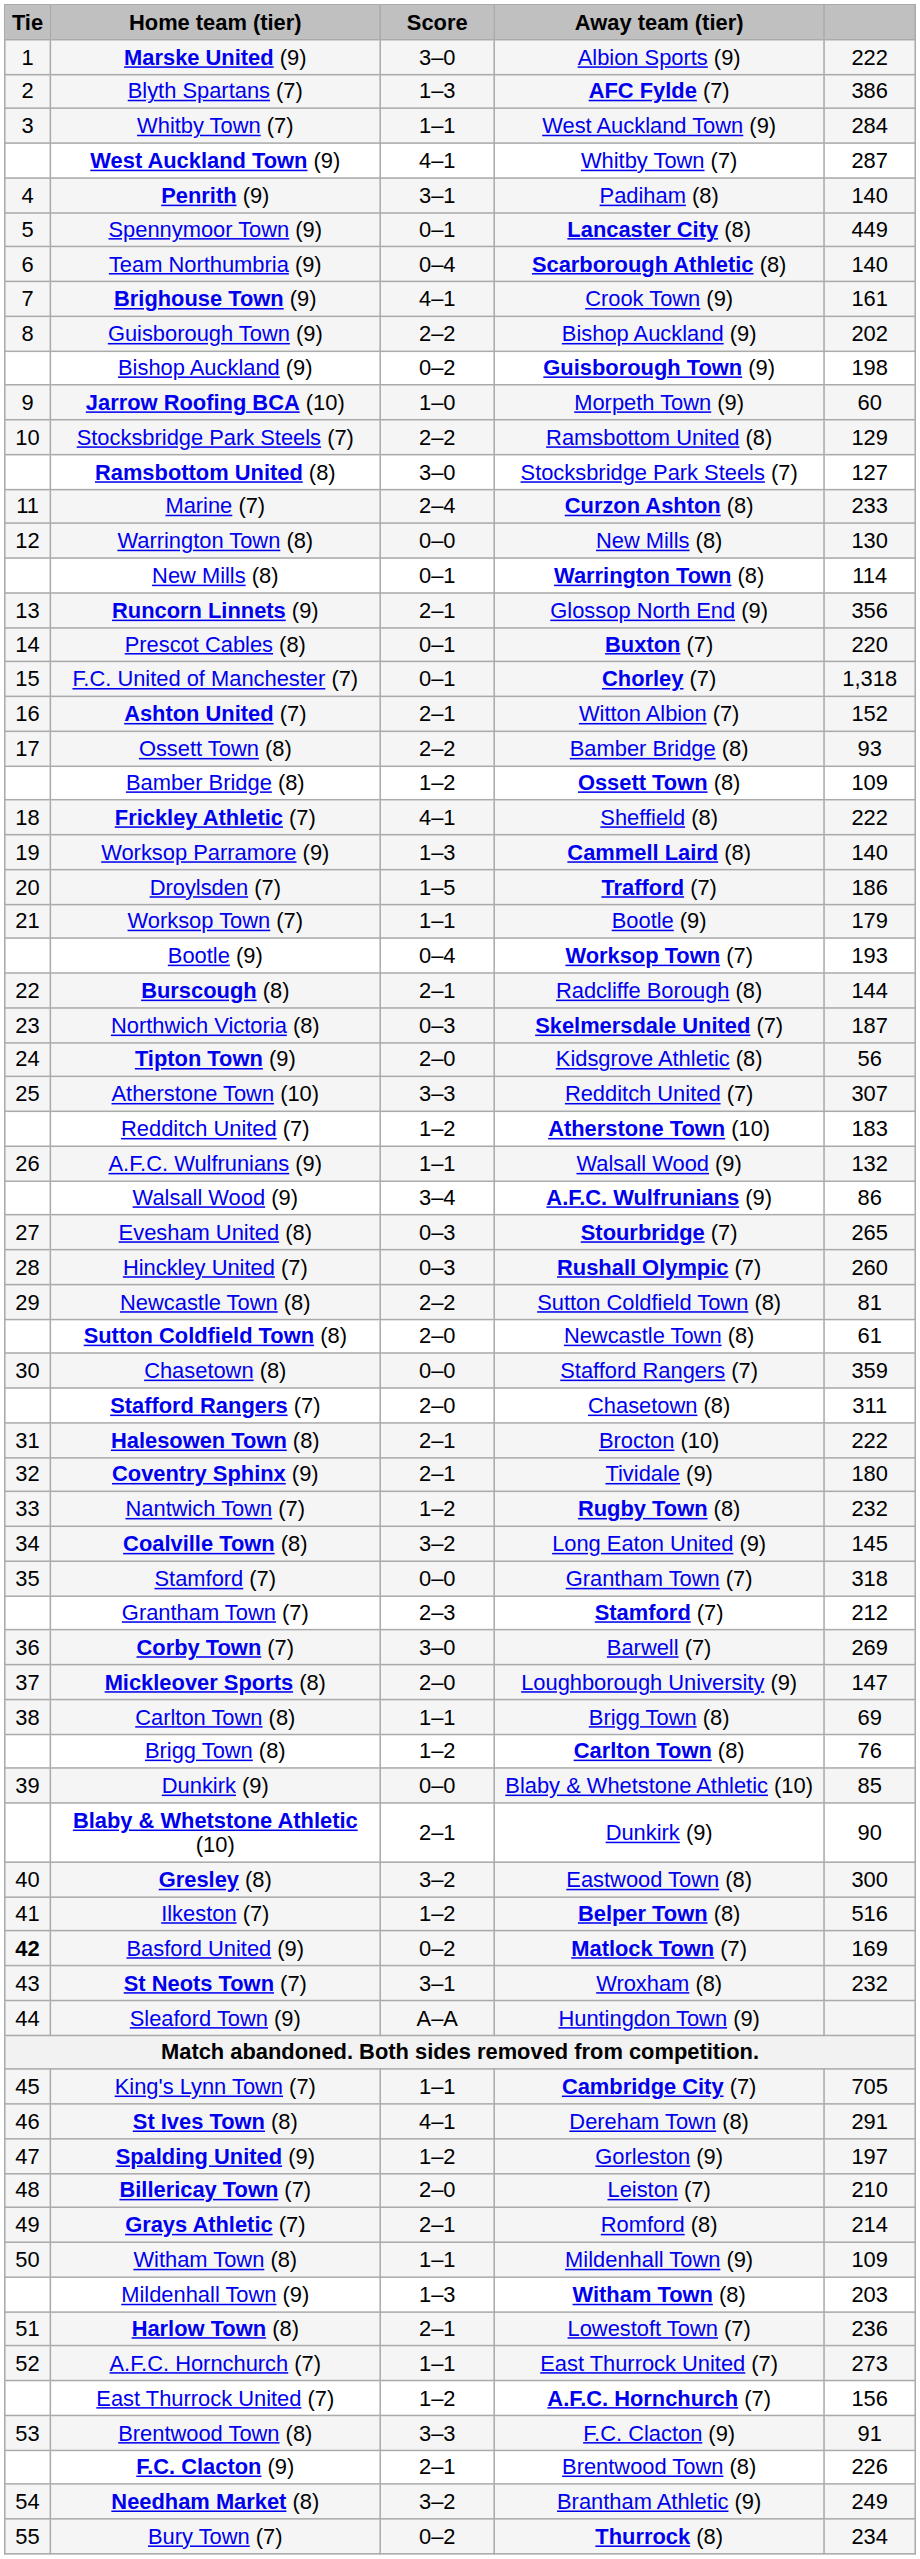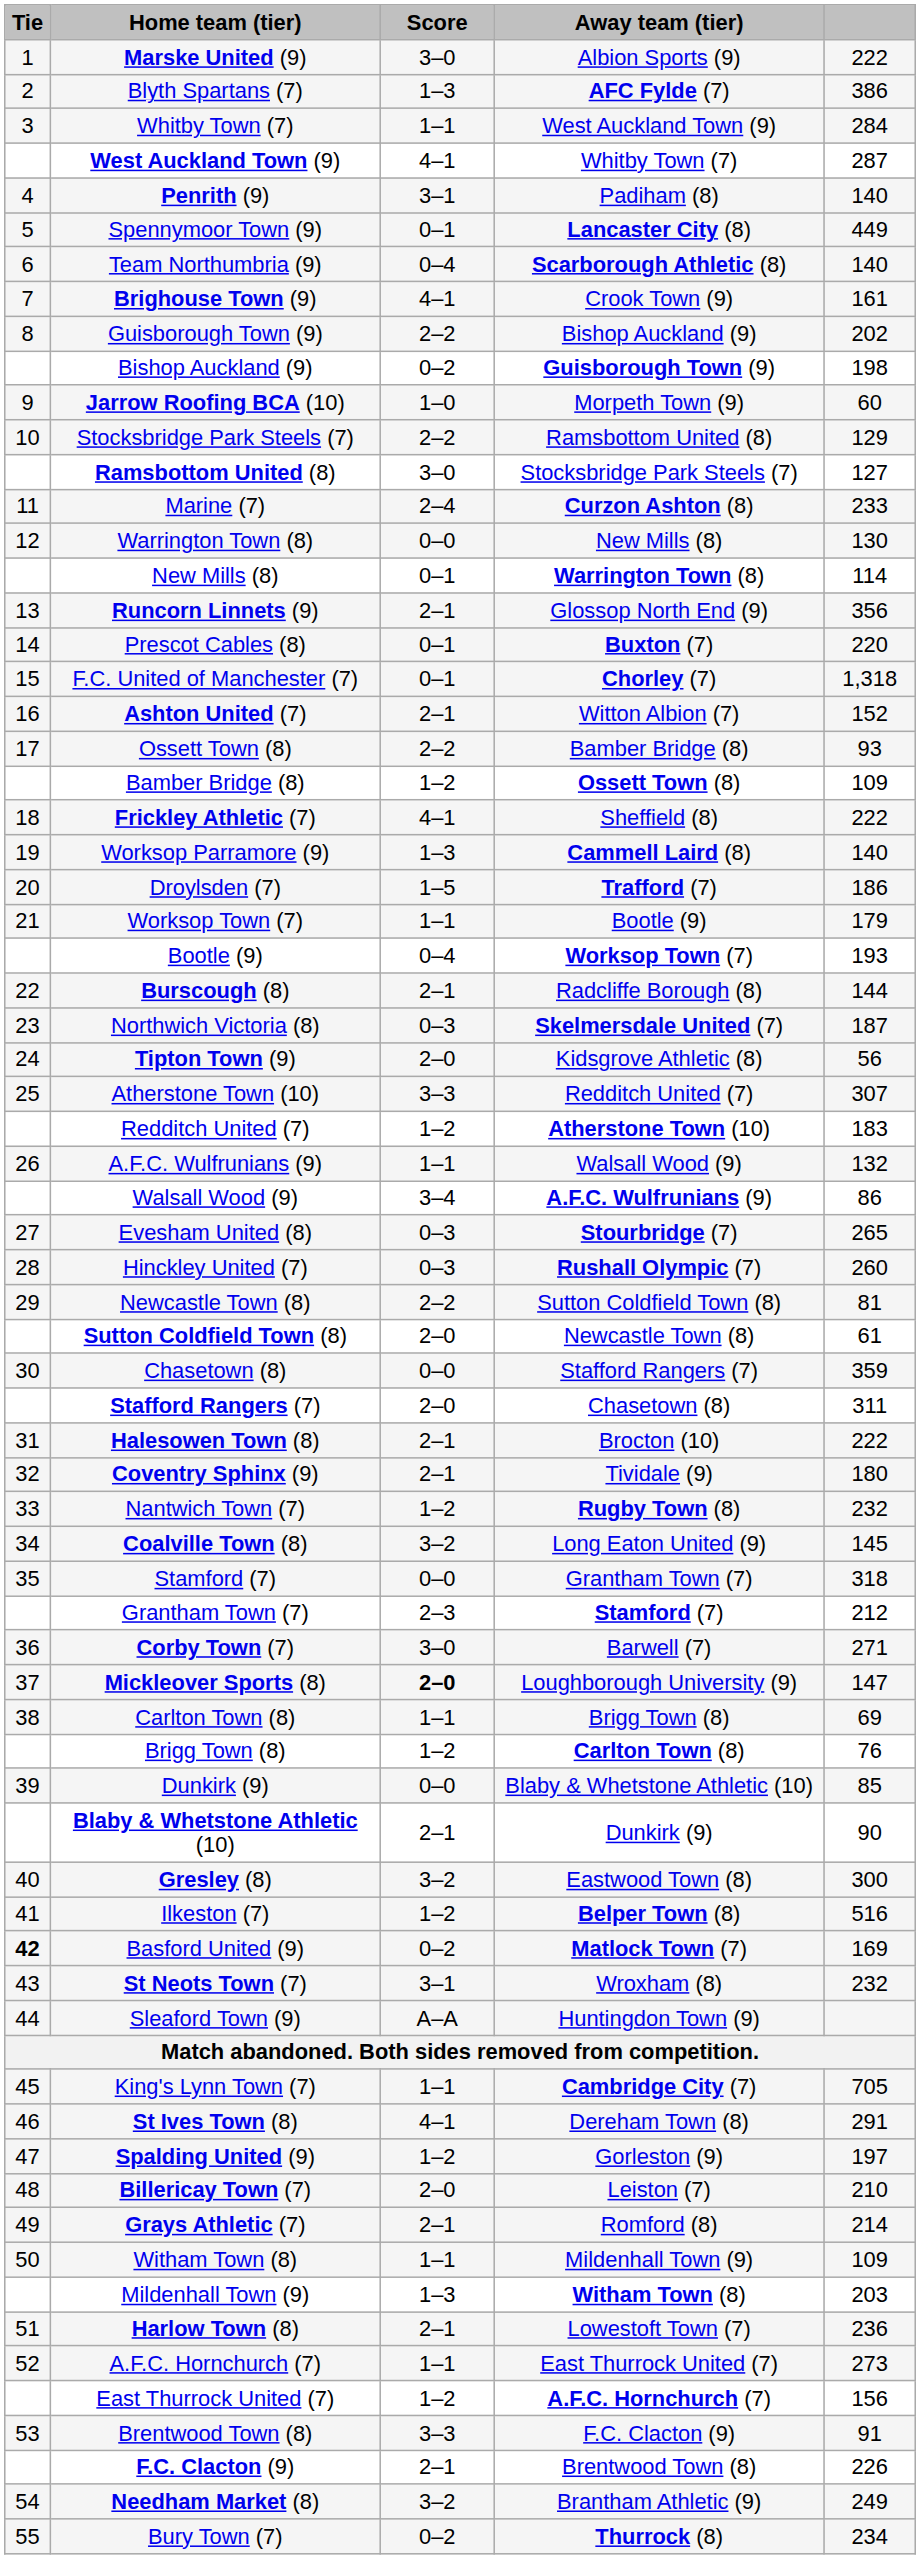 <table class="wikitable" style="width: 600px; background:WhiteSmoke; text-align:center; font-size:90%">
 <tr>
 <td scope="col" style="width:  5.00%; background:silver;"><strong>Tie</strong></td>
 <td scope="col" style="width: 36.25%; background:silver;"><strong>Home team (tier)</strong></td>
 <td scope="col" style="width: 12.50%; background:silver;"><strong>Score</strong></td>
 <td scope="col" style="width: 36.25%; background:silver;"><strong>Away team (tier)</strong></td>
 <td scope="col" style="width: 10.00%; background:silver;"><strong></strong></td>
 </tr>
 <tr>
 <td>1</td>
 <td><strong><a href='#'>Marske United</a></strong> (9)</td>
 <td>3–0</td>
 <td><a href='#'>Albion Sports</a> (9)</td>
 <td>222</td>
 </tr>
 <tr>
 <td>2</td>
 <td><a href='#'>Blyth Spartans</a> (7)</td>
 <td>1–3</td>
 <td><strong><a href='#'>AFC Fylde</a></strong> (7)</td>
 <td>386</td>
 </tr>
 <tr>
 <td>3</td>
 <td><a href='#'>Whitby Town</a> (7)</td>
 <td>1–1</td>
 <td><a href='#'>West Auckland Town</a> (9)</td>
 <td>284</td>
 </tr>
 <tr style="background:white;">
 <td><em></em></td>
 <td><strong><a href='#'>West Auckland Town</a></strong> (9)</td>
 <td>4–1</td>
 <td><a href='#'>Whitby Town</a> (7)</td>
 <td>287</td>
 </tr>
 <tr>
 <td>4</td>
 <td><strong><a href='#'>Penrith</a></strong> (9)</td>
 <td>3–1</td>
 <td><a href='#'>Padiham</a> (8)</td>
 <td>140</td>
 </tr>
 <tr>
 <td>5</td>
 <td><a href='#'>Spennymoor Town</a> (9)</td>
 <td>0–1</td>
 <td><strong><a href='#'>Lancaster City</a></strong> (8)</td>
 <td>449</td>
 </tr>
 <tr>
 <td>6</td>
 <td><a href='#'>Team Northumbria</a> (9)</td>
 <td>0–4</td>
 <td><strong><a href='#'>Scarborough Athletic</a></strong> (8)</td>
 <td>140</td>
 </tr>
 <tr>
 <td>7</td>
 <td><strong><a href='#'>Brighouse Town</a></strong> (9)</td>
 <td>4–1</td>
 <td><a href='#'>Crook Town</a> (9)</td>
 <td>161</td>
 </tr>
 <tr>
 <td>8</td>
 <td><a href='#'>Guisborough Town</a> (9)</td>
 <td>2–2</td>
 <td><a href='#'>Bishop Auckland</a> (9)</td>
 <td>202</td>
 </tr>
 <tr style="background:white;">
 <td><em></em></td>
 <td><a href='#'>Bishop Auckland</a> (9)</td>
 <td>0–2</td>
 <td><strong><a href='#'>Guisborough Town</a></strong> (9)</td>
 <td>198</td>
 </tr>
 <tr>
 <td>9</td>
 <td><strong><a href='#'>Jarrow Roofing BCA</a></strong> (10)</td>
 <td>1–0</td>
 <td><a href='#'>Morpeth Town</a> (9)</td>
 <td>60</td>
 </tr>
 <tr>
 <td>10</td>
 <td><a href='#'>Stocksbridge Park Steels</a> (7)</td>
 <td>2–2</td>
 <td><a href='#'>Ramsbottom United</a> (8)</td>
 <td>129</td>
 </tr>
 <tr style="background:white;">
 <td><em></em></td>
 <td><strong><a href='#'>Ramsbottom United</a></strong> (8)</td>
 <td>3–0</td>
 <td><a href='#'>Stocksbridge Park Steels</a> (7)</td>
 <td>127</td>
 </tr>
 <tr>
 <td>11</td>
 <td><a href='#'>Marine</a> (7)</td>
 <td>2–4</td>
 <td><strong><a href='#'>Curzon Ashton</a></strong> (8)</td>
 <td>233</td>
 </tr>
 <tr>
 <td>12</td>
 <td><a href='#'>Warrington Town</a> (8)</td>
 <td>0–0</td>
 <td><a href='#'>New Mills</a> (8)</td>
 <td>130</td>
 </tr>
 <tr style="background:white;">
 <td><em></em></td>
 <td><a href='#'>New Mills</a> (8)</td>
 <td>0–1</td>
 <td><strong><a href='#'>Warrington Town</a></strong> (8)</td>
 <td>114</td>
 </tr>
 <tr>
 <td>13</td>
 <td><strong><a href='#'>Runcorn Linnets</a></strong> (9)</td>
 <td>2–1</td>
 <td><a href='#'>Glossop North End</a> (9)</td>
 <td>356</td>
 </tr>
 <tr>
 <td>14</td>
 <td><a href='#'>Prescot Cables</a> (8)</td>
 <td>0–1</td>
 <td><strong><a href='#'>Buxton</a></strong> (7)</td>
 <td>220</td>
 </tr>
 <tr>
 <td>15</td>
 <td><a href='#'>F.C. United of Manchester</a> (7)</td>
 <td>0–1</td>
 <td><strong><a href='#'>Chorley</a></strong> (7)</td>
 <td>1,318</td>
 </tr>
 <tr>
 <td>16</td>
 <td><strong><a href='#'>Ashton United</a></strong> (7)</td>
 <td>2–1</td>
 <td><a href='#'>Witton Albion</a> (7)</td>
 <td>152</td>
 </tr>
 <tr>
 <td>17</td>
 <td><a href='#'>Ossett Town</a> (8)</td>
 <td>2–2</td>
 <td><a href='#'>Bamber Bridge</a> (8)</td>
 <td>93</td>
 </tr>
 <tr style="background:white;">
 <td><em></em></td>
 <td><a href='#'>Bamber Bridge</a> (8)</td>
 <td>1–2</td>
 <td><strong><a href='#'>Ossett Town</a></strong> (8)</td>
 <td>109</td>
 </tr>
 <tr>
 <td>18</td>
 <td><strong><a href='#'>Frickley Athletic</a></strong> (7)</td>
 <td>4–1</td>
 <td><a href='#'>Sheffield</a> (8)</td>
 <td>222</td>
 </tr>
 <tr>
 <td>19</td>
 <td><a href='#'>Worksop Parramore</a> (9)</td>
 <td>1–3</td>
 <td><strong><a href='#'>Cammell Laird</a></strong> (8)</td>
 <td>140</td>
 </tr>
 <tr>
 <td>20</td>
 <td><a href='#'>Droylsden</a> (7)</td>
 <td>1–5</td>
 <td><strong><a href='#'>Trafford</a></strong> (7)</td>
 <td>186</td>
 </tr>
 <tr>
 <td>21</td>
 <td><a href='#'>Worksop Town</a> (7)</td>
 <td>1–1</td>
 <td><a href='#'>Bootle</a> (9)</td>
 <td>179</td>
 </tr>
 <tr style="background:white;">
 <td><em></em></td>
 <td><a href='#'>Bootle</a> (9)</td>
 <td>0–4</td>
 <td><strong><a href='#'>Worksop Town</a></strong> (7)</td>
 <td>193</td>
 </tr>
 <tr>
 <td>22</td>
 <td><strong><a href='#'>Burscough</a></strong> (8)</td>
 <td>2–1</td>
 <td><a href='#'>Radcliffe Borough</a> (8)</td>
 <td>144</td>
 </tr>
 <tr>
 <td>23</td>
 <td><a href='#'>Northwich Victoria</a> (8)</td>
 <td>0–3</td>
 <td><strong><a href='#'>Skelmersdale United</a></strong> (7)</td>
 <td>187</td>
 </tr>
 <tr>
 <td>24</td>
 <td><strong><a href='#'>Tipton Town</a></strong> (9)</td>
 <td>2–0</td>
 <td><a href='#'>Kidsgrove Athletic</a> (8)</td>
 <td>56</td>
 </tr>
 <tr>
 <td>25</td>
 <td><a href='#'>Atherstone Town</a> (10)</td>
 <td>3–3</td>
 <td><a href='#'>Redditch United</a> (7)</td>
 <td>307</td>
 </tr>
 <tr style="background:white;">
 <td><em></em></td>
 <td><a href='#'>Redditch United</a> (7)</td>
 <td>1–2</td>
 <td><strong><a href='#'>Atherstone Town</a></strong> (10)</td>
 <td>183</td>
 </tr>
 <tr>
 <td>26</td>
 <td><a href='#'>A.F.C. Wulfrunians</a> (9)</td>
 <td>1–1</td>
 <td><a href='#'>Walsall Wood</a> (9)</td>
 <td>132</td>
 </tr>
 <tr style="background:white;">
 <td><em></em></td>
 <td><a href='#'>Walsall Wood</a> (9)</td>
 <td>3–4 </td>
 <td><strong><a href='#'>A.F.C. Wulfrunians</a></strong> (9)</td>
 <td>86</td>
 </tr>
 <tr>
 <td>27</td>
 <td><a href='#'>Evesham United</a> (8)</td>
 <td>0–3</td>
 <td><strong><a href='#'>Stourbridge</a></strong> (7)</td>
 <td>265</td>
 </tr>
 <tr>
 <td>28</td>
 <td><a href='#'>Hinckley United</a> (7)</td>
 <td>0–3</td>
 <td><strong><a href='#'>Rushall Olympic</a></strong> (7)</td>
 <td>260</td>
 </tr>
 <tr>
 <td>29</td>
 <td><a href='#'>Newcastle Town</a> (8)</td>
 <td>2–2</td>
 <td><a href='#'>Sutton Coldfield Town</a> (8)</td>
 <td>81</td>
 </tr>
 <tr style="background:white;">
 <td><em></em></td>
 <td><strong><a href='#'>Sutton Coldfield Town</a></strong> (8)</td>
 <td>2–0</td>
 <td><a href='#'>Newcastle Town</a> (8)</td>
 <td>61</td>
 </tr>
 <tr>
 <td>30</td>
 <td><a href='#'>Chasetown</a> (8)</td>
 <td>0–0</td>
 <td><a href='#'>Stafford Rangers</a> (7)</td>
 <td>359</td>
 </tr>
 <tr style="background:white;">
 <td><em></em></td>
 <td><strong><a href='#'>Stafford Rangers</a></strong> (7)</td>
 <td>2–0</td>
 <td><a href='#'>Chasetown</a> (8)</td>
 <td>311</td>
 </tr>
 <tr>
 <td>31</td>
 <td><strong><a href='#'>Halesowen Town</a></strong> (8)</td>
 <td>2–1</td>
 <td><a href='#'>Brocton</a> (10)</td>
 <td>222</td>
 </tr>
 <tr>
 <td>32</td>
 <td><strong><a href='#'>Coventry Sphinx</a></strong> (9)</td>
 <td>2–1</td>
 <td><a href='#'>Tividale</a> (9)</td>
 <td>180</td>
 </tr>
 <tr>
 <td>33</td>
 <td><a href='#'>Nantwich Town</a> (7)</td>
 <td>1–2</td>
 <td><strong><a href='#'>Rugby Town</a></strong> (8)</td>
 <td>232</td>
 </tr>
 <tr>
 <td>34</td>
 <td><strong><a href='#'>Coalville Town</a></strong> (8)</td>
 <td>3–2</td>
 <td><a href='#'>Long Eaton United</a> (9)</td>
 <td>145</td>
 </tr>
 <tr>
 <td>35</td>
 <td><a href='#'>Stamford</a> (7)</td>
 <td>0–0</td>
 <td><a href='#'>Grantham Town</a> (7)</td>
 <td>318</td>
 </tr>
 <tr style="background:white;">
 <td><em></em></td>
 <td><a href='#'>Grantham Town</a> (7)</td>
 <td>2–3</td>
 <td><strong><a href='#'>Stamford</a></strong> (7)</td>
 <td>212</td>
 </tr>
 <tr>
 <td>36</td>
 <td><strong><a href='#'>Corby Town</a></strong> (7)</td>
 <td>3–0</td>
 <td><a href='#'>Barwell</a> (7)</td>
-<td>269</td>
+<td>271</td>
 </tr>
 <tr>
 <td>37</td>
 <td><strong><a href='#'>Mickleover Sports</a></strong> (8)</td>
-<td>2–0</td>
+<td><strong>2–0</strong></td>
 <td><a href='#'>Loughborough University</a> (9)</td>
 <td>147</td>
 </tr>
 <tr>
 <td>38</td>
 <td><a href='#'>Carlton Town</a> (8)</td>
 <td>1–1</td>
 <td><a href='#'>Brigg Town</a> (8)</td>
 <td>69</td>
 </tr>
 <tr style="background:white;">
 <td><em></em></td>
 <td><a href='#'>Brigg Town</a> (8)</td>
 <td>1–2</td>
 <td><strong><a href='#'>Carlton Town</a></strong> (8)</td>
 <td>76</td>
 </tr>
 <tr>
 <td>39</td>
 <td><a href='#'>Dunkirk</a> (9)</td>
 <td>0–0</td>
 <td><a href='#'>Blaby & Whetstone Athletic</a> (10)</td>
 <td>85</td>
 </tr>
 <tr style="background:white;">
 <td><em></em></td>
 <td><strong><a href='#'>Blaby & Whetstone Athletic</a></strong> (10)</td>
 <td>2–1</td>
 <td><a href='#'>Dunkirk</a> (9)</td>
 <td>90</td>
 </tr>
 <tr>
 <td>40</td>
 <td><strong><a href='#'>Gresley</a></strong> (8)</td>
 <td>3–2</td>
 <td><a href='#'>Eastwood Town</a> (8)</td>
 <td>300</td>
 </tr>
 <tr>
 <td>41</td>
 <td><a href='#'>Ilkeston</a> (7)</td>
 <td>1–2</td>
 <td><strong><a href='#'>Belper Town</a></strong> (8)</td>
 <td>516</td>
 </tr>
 <tr>
 <td><strong>42</strong></td>
 <td><a href='#'>Basford United</a> (9)</td>
 <td>0–2</td>
 <td><strong><a href='#'>Matlock Town</a></strong> (7)</td>
 <td>169</td>
 </tr>
 <tr>
 <td>43</td>
 <td><strong><a href='#'>St Neots Town</a></strong> (7)</td>
 <td>3–1</td>
 <td><a href='#'>Wroxham</a> (8)</td>
 <td>232</td>
 </tr>
 <tr>
 <td>44</td>
 <td><a href='#'>Sleaford Town</a> (9)</td>
 <td>A–A</td>
 <td><a href='#'>Huntingdon Town</a> (9)</td>
 <td></td>
 </tr>
 <tr>
 <th colspan="5"><strong>Match abandoned. Both sides removed from competition.</strong></th>
 </tr>
 <tr>
 <td>45</td>
 <td><a href='#'>King's Lynn Town</a> (7)</td>
 <td>1–1</td>
 <td><strong><a href='#'>Cambridge City</a></strong> (7)</td>
 <td>705</td>
 </tr>
 <tr>
 <td>46</td>
 <td><strong><a href='#'>St Ives Town</a></strong> (8)</td>
 <td>4–1</td>
 <td><a href='#'>Dereham Town</a> (8)</td>
 <td>291</td>
 </tr>
 <tr>
 <td>47</td>
 <td><strong><a href='#'>Spalding United</a></strong> (9)</td>
 <td>1–2</td>
 <td><a href='#'>Gorleston</a> (9)</td>
 <td>197</td>
 </tr>
 <tr>
 <td>48</td>
 <td><strong><a href='#'>Billericay Town</a></strong> (7)</td>
 <td>2–0</td>
 <td><a href='#'>Leiston</a> (7)</td>
 <td>210</td>
 </tr>
 <tr>
 <td>49</td>
 <td><strong><a href='#'>Grays Athletic</a></strong> (7)</td>
 <td>2–1</td>
 <td><a href='#'>Romford</a> (8)</td>
 <td>214</td>
 </tr>
 <tr>
 <td>50</td>
 <td><a href='#'>Witham Town</a> (8)</td>
 <td>1–1</td>
 <td><a href='#'>Mildenhall Town</a> (9)</td>
 <td>109</td>
 </tr>
 <tr style="background:white;">
 <td><em></em></td>
 <td><a href='#'>Mildenhall Town</a> (9)</td>
 <td>1–3</td>
 <td><strong><a href='#'>Witham Town</a></strong> (8)</td>
 <td>203</td>
 </tr>
 <tr>
 <td>51</td>
 <td><strong><a href='#'>Harlow Town</a></strong> (8)</td>
 <td>2–1</td>
 <td><a href='#'>Lowestoft Town</a> (7)</td>
 <td>236</td>
 </tr>
 <tr>
 <td>52</td>
 <td><a href='#'>A.F.C. Hornchurch</a> (7)</td>
 <td>1–1</td>
 <td><a href='#'>East Thurrock United</a> (7)</td>
 <td>273</td>
 </tr>
 <tr style="background:white;">
 <td><em></em></td>
 <td><a href='#'>East Thurrock United</a> (7)</td>
 <td>1–2</td>
 <td><strong><a href='#'>A.F.C. Hornchurch</a></strong> (7)</td>
 <td>156</td>
 </tr>
 <tr>
 <td>53</td>
 <td><a href='#'>Brentwood Town</a> (8)</td>
 <td>3–3</td>
 <td><a href='#'>F.C. Clacton</a> (9)</td>
 <td>91</td>
 </tr>
 <tr style="background:white;">
 <td><em></em></td>
 <td><strong><a href='#'>F.C. Clacton</a></strong> (9)</td>
 <td>2–1</td>
 <td><a href='#'>Brentwood Town</a> (8)</td>
 <td>226</td>
 </tr>
 <tr>
 <td>54</td>
 <td><strong><a href='#'>Needham Market</a></strong> (8)</td>
 <td>3–2</td>
 <td><a href='#'>Brantham Athletic</a> (9)</td>
 <td>249</td>
 </tr>
 <tr>
 <td>55</td>
 <td><a href='#'>Bury Town</a> (7)</td>
 <td>0–2</td>
 <td><strong><a href='#'>Thurrock</a></strong> (8)</td>
 <td>234</td>
 </tr>
 </table>
